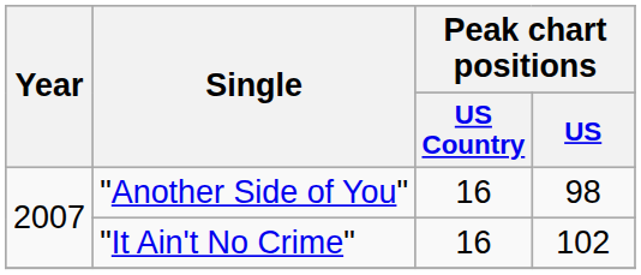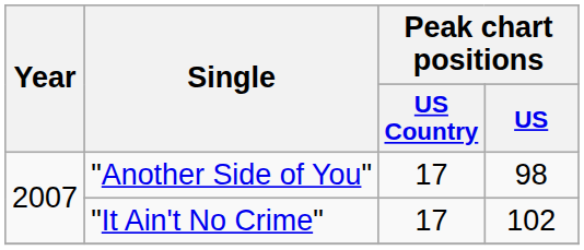 <table class="wikitable" style="text-align:center;">
 <tr>
 <th rowspan="2">Year</th>
 <th rowspan="2">Single</th>
 <th colspan="2">Peak chart<br>positions</th>
 </tr>
 <tr style="font-size:smaller;">
 <th width="45"><a href='#'>US Country</a></th>
 <th width="45"><a href='#'>US</a></th>
 </tr>
 <tr>
 <td rowspan="2">2007</td>
 <td align="left">"<a href='#'>Another Side of You</a>"</td>
-<td>16</td>
+<td>17</td>
 <td>98</td>
 </tr>
 <tr>
 <td align="left">"<a href='#'>It Ain't No Crime</a>"</td>
-<td>16</td>
+<td>17</td>
 <td>102</td>
 </tr>
 <tr>
 </tr>
 </table>
